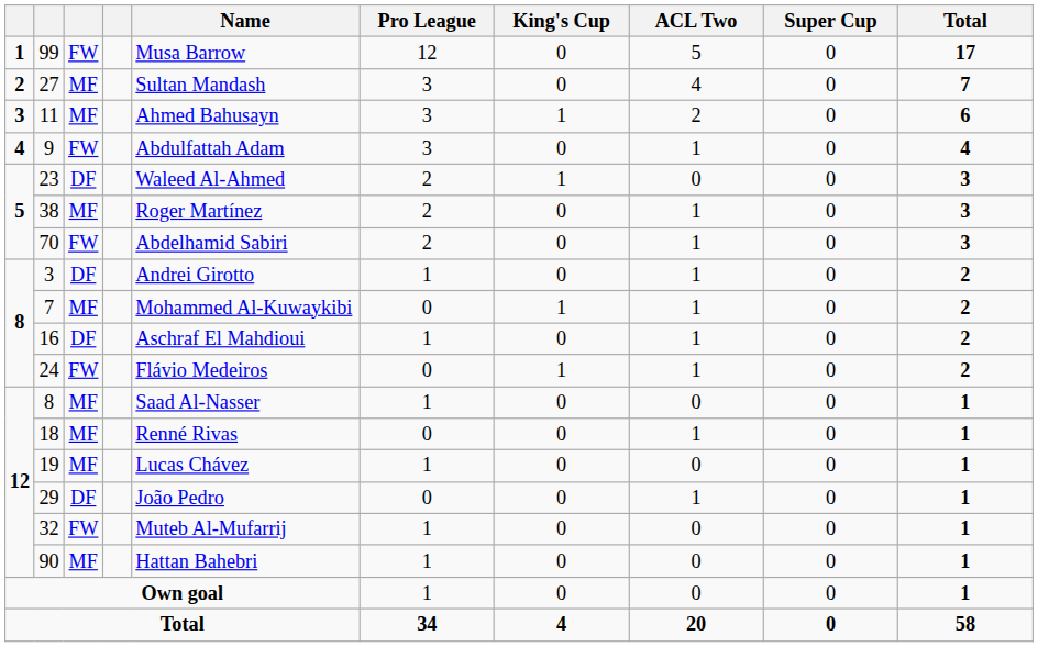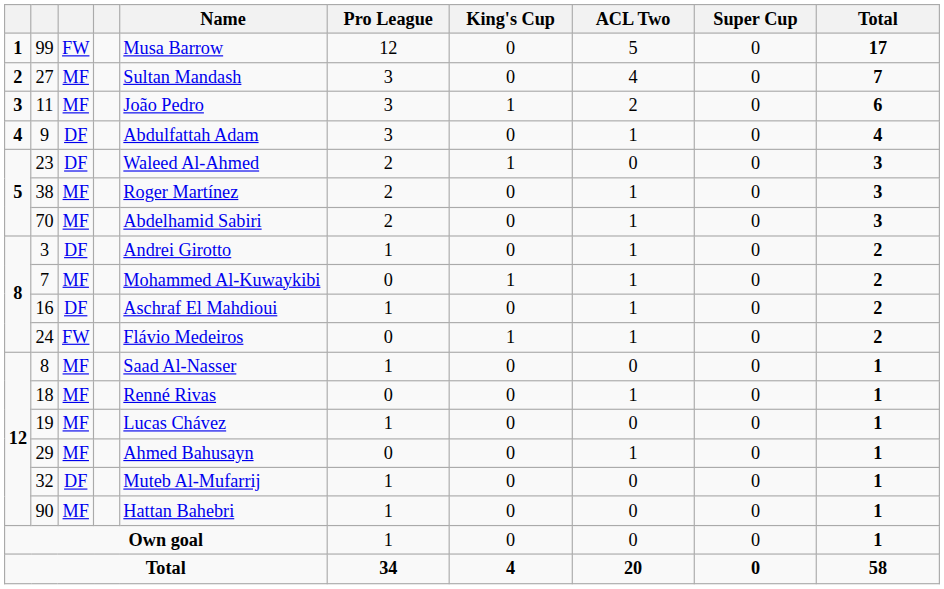 <table class="wikitable" style="text-align:center">
 <tr>
 <th width=15></th>
 <th width=15></th>
 <th width=15></th>
 <th width=15></th>
 <th width=175>Name</th>
 <th width=100>Pro League</th>
 <th width=100>King's Cup</th>
 <th width=100>ACL Two</th>
 <th width=100>Super Cup</th>
 <th width=100>Total</th>
 </tr>
 <tr>
 <td><strong>1</strong></td>
 <td>99</td>
 <td><a href='#'>FW</a></td>
 <td></td>
 <td align=left><a href='#'>Musa Barrow</a></td>
 <td>12</td>
 <td>0</td>
 <td>5</td>
 <td>0</td>
 <td><strong>17</strong></td>
 </tr>
 <tr>
 <td><strong>2</strong></td>
 <td>27</td>
 <td><a href='#'>MF</a></td>
 <td></td>
 <td align=left><a href='#'>Sultan Mandash</a></td>
 <td>3</td>
 <td>0</td>
 <td>4</td>
 <td>0</td>
 <td><strong>7</strong></td>
 </tr>
 <tr>
 <td><strong>3</strong></td>
 <td>11</td>
 <td><a href='#'>MF</a></td>
 <td></td>
-<td align=left><a href='#'>Ahmed Bahusayn</a></td>
+<td align=left><a href='#'>João Pedro</a></td>
 <td>3</td>
 <td>1</td>
 <td>2</td>
 <td>0</td>
 <td><strong>6</strong></td>
 </tr>
 <tr>
 <td><strong>4</strong></td>
 <td>9</td>
-<td><a href='#'>FW</a></td>
+<td><a href='#'>DF</a></td>
 <td></td>
 <td align=left><a href='#'>Abdulfattah Adam</a></td>
 <td>3</td>
 <td>0</td>
 <td>1</td>
 <td>0</td>
 <td><strong>4</strong></td>
 </tr>
 <tr>
 <td rowspan=3><strong>5</strong></td>
 <td>23</td>
 <td><a href='#'>DF</a></td>
 <td></td>
 <td align=left><a href='#'>Waleed Al-Ahmed</a></td>
 <td>2</td>
 <td>1</td>
 <td>0</td>
 <td>0</td>
 <td><strong>3</strong></td>
 </tr>
 <tr>
 <td>38</td>
 <td><a href='#'>MF</a></td>
 <td></td>
 <td align=left><a href='#'>Roger Martínez</a></td>
 <td>2</td>
 <td>0</td>
 <td>1</td>
 <td>0</td>
 <td><strong>3</strong></td>
 </tr>
 <tr>
 <td>70</td>
-<td><a href='#'>FW</a></td>
+<td><a href='#'>MF</a></td>
 <td></td>
 <td align=left><a href='#'>Abdelhamid Sabiri</a></td>
 <td>2</td>
 <td>0</td>
 <td>1</td>
 <td>0</td>
 <td><strong>3</strong></td>
 </tr>
 <tr>
 <td rowspan=4><strong>8</strong></td>
 <td>3</td>
 <td><a href='#'>DF</a></td>
 <td></td>
 <td align=left><a href='#'>Andrei Girotto</a></td>
 <td>1</td>
 <td>0</td>
 <td>1</td>
 <td>0</td>
 <td><strong>2</strong></td>
 </tr>
 <tr>
 <td>7</td>
 <td><a href='#'>MF</a></td>
 <td></td>
 <td align=left><a href='#'>Mohammed Al-Kuwaykibi</a></td>
 <td>0</td>
 <td>1</td>
 <td>1</td>
 <td>0</td>
 <td><strong>2</strong></td>
 </tr>
 <tr>
 <td>16</td>
 <td><a href='#'>DF</a></td>
 <td></td>
 <td align=left><a href='#'>Aschraf El Mahdioui</a></td>
 <td>1</td>
 <td>0</td>
 <td>1</td>
 <td>0</td>
 <td><strong>2</strong></td>
 </tr>
 <tr>
 <td>24</td>
 <td><a href='#'>FW</a></td>
 <td></td>
 <td align=left><a href='#'>Flávio Medeiros</a></td>
 <td>0</td>
 <td>1</td>
 <td>1</td>
 <td>0</td>
 <td><strong>2</strong></td>
 </tr>
 <tr>
 <td rowspan=6><strong>12</strong></td>
 <td>8</td>
 <td><a href='#'>MF</a></td>
 <td></td>
 <td align=left><a href='#'>Saad Al-Nasser</a></td>
 <td>1</td>
 <td>0</td>
 <td>0</td>
 <td>0</td>
 <td><strong>1</strong></td>
 </tr>
 <tr>
 <td>18</td>
 <td><a href='#'>MF</a></td>
 <td></td>
 <td align=left><a href='#'>Renné Rivas</a></td>
 <td>0</td>
 <td>0</td>
 <td>1</td>
 <td>0</td>
 <td><strong>1</strong></td>
 </tr>
 <tr>
 <td>19</td>
 <td><a href='#'>MF</a></td>
 <td></td>
 <td align=left><a href='#'>Lucas Chávez</a></td>
 <td>1</td>
 <td>0</td>
 <td>0</td>
 <td>0</td>
 <td><strong>1</strong></td>
 </tr>
 <tr>
 <td>29</td>
-<td><a href='#'>DF</a></td>
+<td><a href='#'>MF</a></td>
 <td></td>
-<td align=left><a href='#'>João Pedro</a></td>
+<td align=left><a href='#'>Ahmed Bahusayn</a></td>
 <td>0</td>
 <td>0</td>
 <td>1</td>
 <td>0</td>
 <td><strong>1</strong></td>
 </tr>
 <tr>
 <td>32</td>
-<td><a href='#'>FW</a></td>
+<td><a href='#'>DF</a></td>
 <td></td>
 <td align=left><a href='#'>Muteb Al-Mufarrij</a></td>
 <td>1</td>
 <td>0</td>
 <td>0</td>
 <td>0</td>
 <td><strong>1</strong></td>
 </tr>
 <tr>
 <td>90</td>
 <td><a href='#'>MF</a></td>
 <td></td>
 <td align=left><a href='#'>Hattan Bahebri</a></td>
 <td>1</td>
 <td>0</td>
 <td>0</td>
 <td>0</td>
 <td><strong>1</strong></td>
 </tr>
 <tr>
 <td colspan=5><strong>Own goal</strong></td>
 <td>1</td>
 <td>0</td>
 <td>0</td>
 <td>0</td>
 <td><strong>1</strong></td>
 </tr>
 <tr>
 <td colspan=5><strong>Total</strong></td>
 <td><strong>34</strong></td>
 <td><strong>4</strong></td>
 <td><strong>20</strong></td>
 <td><strong>0</strong></td>
 <td><strong>58</strong></td>
 </tr>
 </table>
